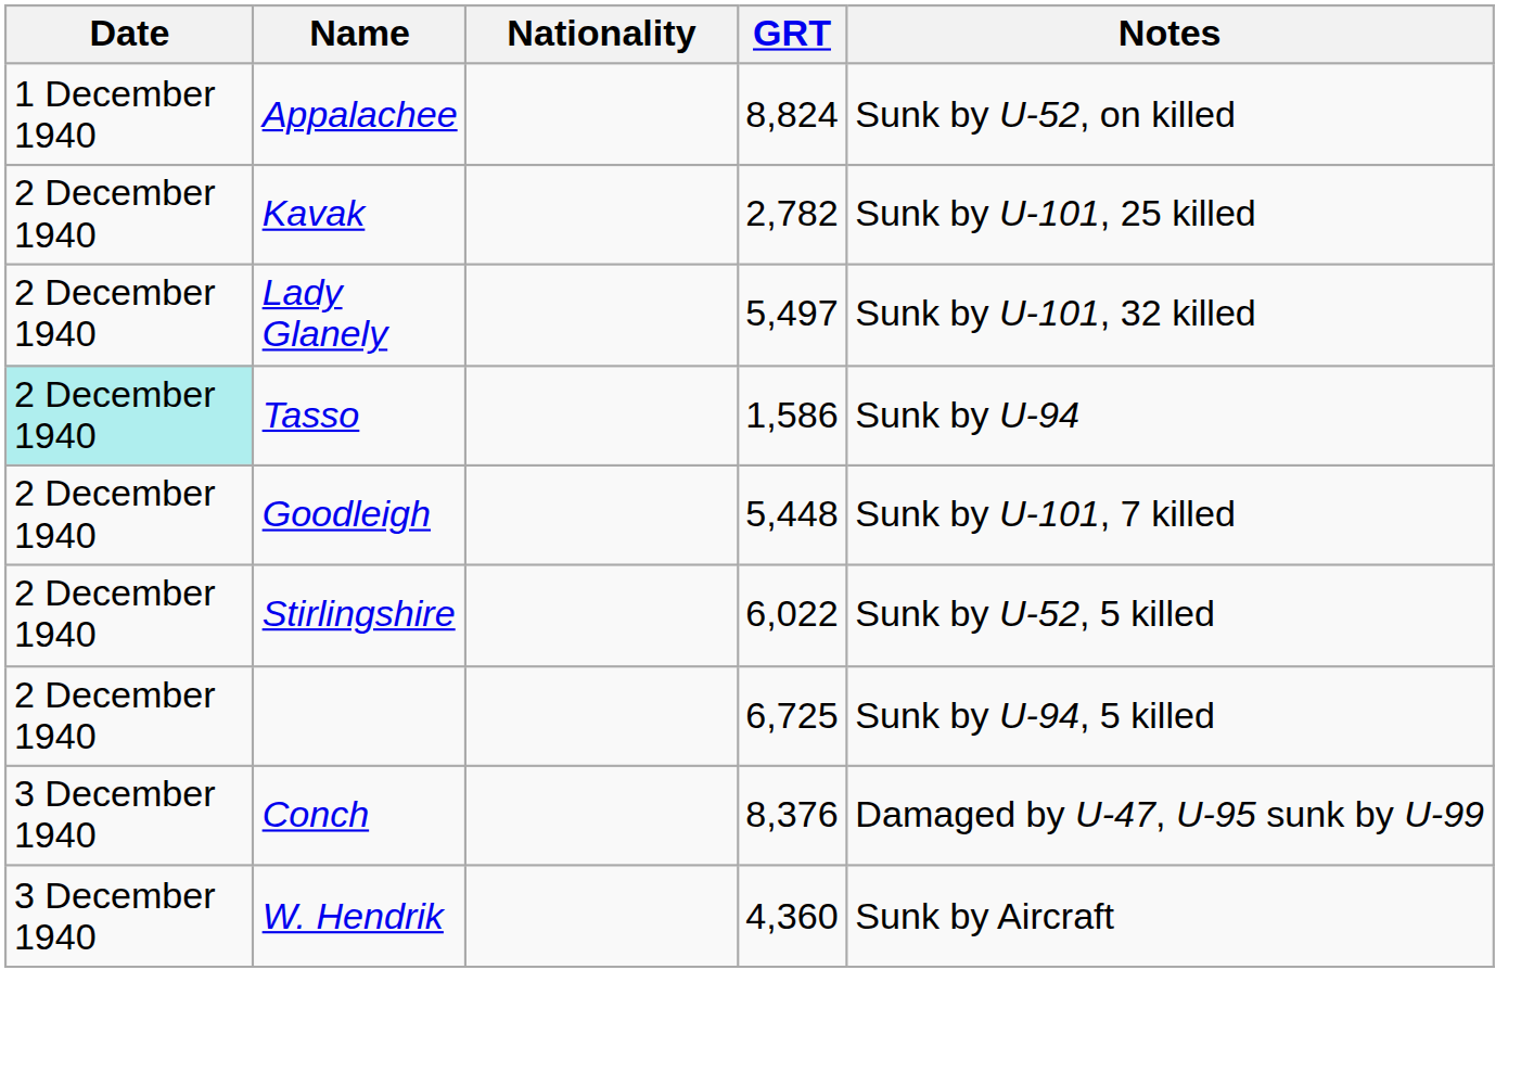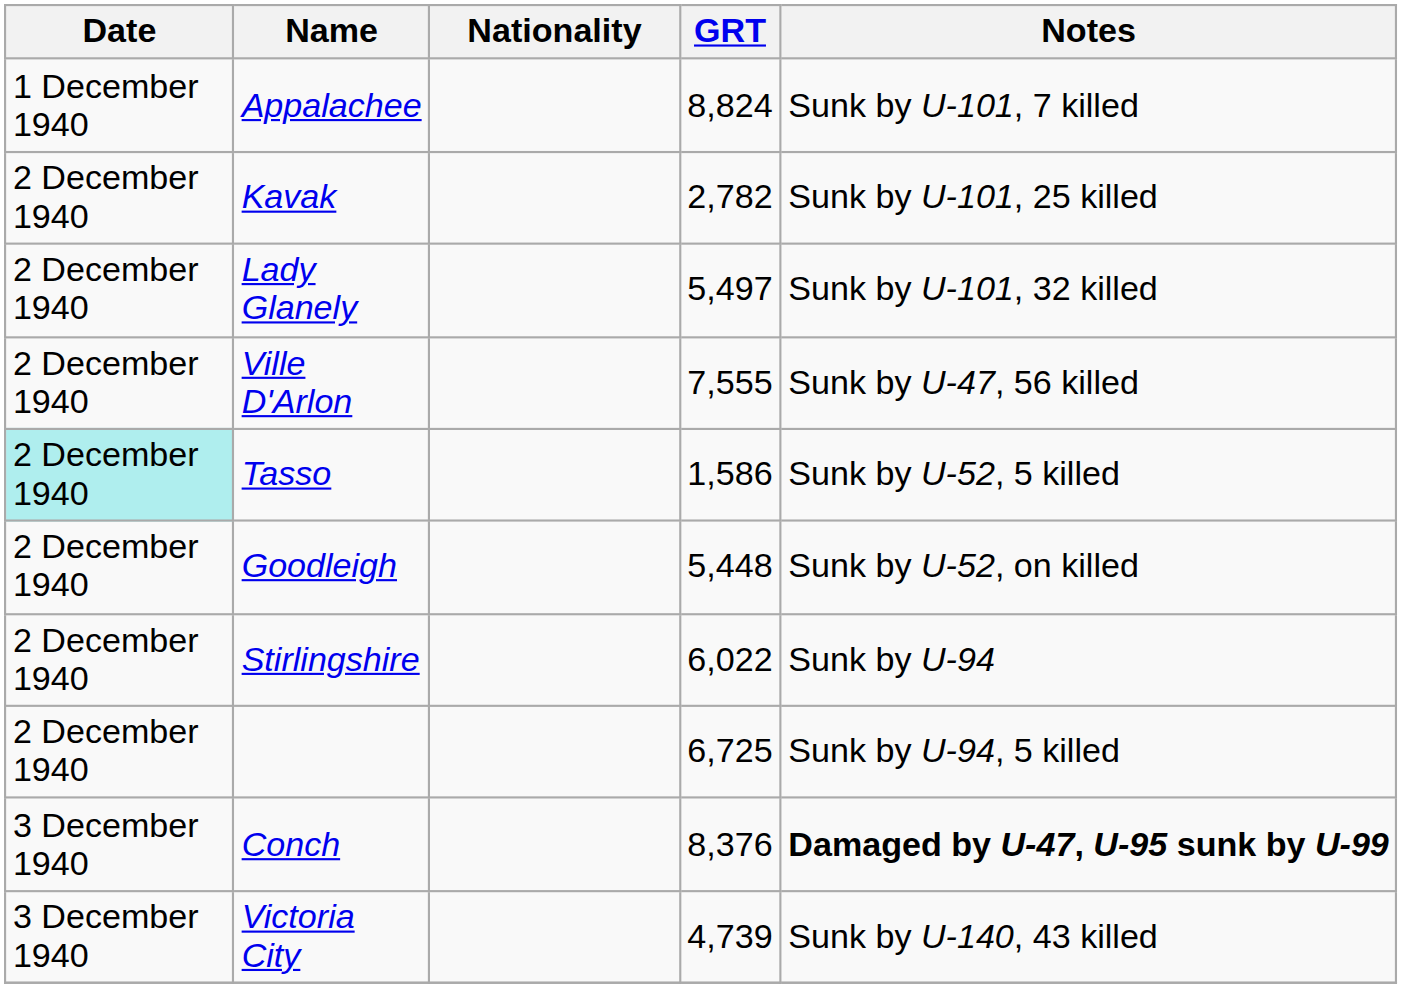 <table class="wikitable sortable">
 <tr>
 <th width="100px">Date</th>
 <th width="80px">Name</th>
 <th width="110px">Nationality</th>
 <th width="25px"><a href='#'>GRT</a></th>
 <th>Notes</th>
 </tr>
 <tr>
 <td align="left">1 December 1940</td>
 <td align="left"><a href='#'><em>Appalachee</em></a></td>
 <td align="left"></td>
 <td align="right">8,824</td>
-<td align="left">Sunk by <em>U-52</em>, on killed</td>
+<td align="left">Sunk by <em>U-101</em>, 7 killed</td>
 </tr>
 <tr>
 <td align="left">2 December 1940</td>
 <td align="left"><a href='#'><em>Kavak</em></a></td>
 <td align="left"></td>
 <td align="right">2,782</td>
 <td align="left">Sunk by <em>U-101</em>, 25 killed</td>
 </tr>
 <tr>
 <td align="left">2 December 1940</td>
 <td align="left"><a href='#'><em>Lady Glanely</em></a></td>
 <td align="left"></td>
 <td align="right">5,497</td>
 <td align="left">Sunk by <em>U-101</em>, 32 killed</td>
 </tr>
 <tr>
+<td align="left">2 December 1940</td>
+<td align="left"><a href='#'><em>Ville D'Arlon</em></a></td>
+<td align="left"></td>
+<td align="right">7,555</td>
+<td align="left">Sunk by <em>U-47</em>, 56 killed</td>
+</tr>
+<tr>
 <td align="left" style="background: paleturquoise;">2 December 1940</td>
 <td align="left"><a href='#'><em>Tasso</em></a></td>
 <td align="left"></td>
 <td align="right">1,586</td>
-<td align="left">Sunk  by <em>U-94</em></td>
+<td align="left">Sunk by <em>U-52</em>, 5 killed</td>
 </tr>
 <tr>
 <td align="left">2 December 1940</td>
 <td align="left"><a href='#'><em>Goodleigh</em></a></td>
 <td align="left"></td>
 <td align="right">5,448</td>
-<td align="left">Sunk by <em>U-101</em>, 7 killed</td>
+<td align="left">Sunk by <em>U-52</em>, on killed</td>
 </tr>
 <tr>
 <td align="left">2 December 1940</td>
 <td align="left"><a href='#'><em>Stirlingshire</em></a></td>
 <td align="left"></td>
 <td align="right">6,022</td>
-<td align="left">Sunk by <em>U-52</em>, 5 killed</td>
+<td align="left">Sunk  by <em>U-94</em></td>
 </tr>
 <tr>
 <td align="left">2 December 1940</td>
 <td align="left"></td>
 <td align="left"></td>
 <td align="right">6,725</td>
 <td align="left">Sunk by <em>U-94</em>, 5 killed</td>
 </tr>
 <tr>
 <td align="left">3 December 1940</td>
 <td align="left"><a href='#'><em>Conch</em></a></td>
 <td align="left"></td>
 <td align="right">8,376</td>
-<td align="left">Damaged by <em>U-47</em>, <em>U-95</em> sunk by <em>U-99</em></td>
+<td align="left"><strong>Damaged by <em>U-47</em>, <em>U-95</em> sunk by <em>U-99</em></strong></td>
 </tr>
 <tr>
 <td align="left">3 December 1940</td>
-<td align="left"><a href='#'><em>W. Hendrik</em></a></td>
+<td align="left"><a href='#'><em>Victoria City</em></a></td>
 <td align="left"></td>
-<td align="right">4,360</td>
-<td align="left">Sunk by Aircraft</td>
+<td align="right">4,739</td>
+<td align="left">Sunk by <em>U-140</em>, 43 killed</td>
 </tr>
 <tr>
 </tr>
 </table>
